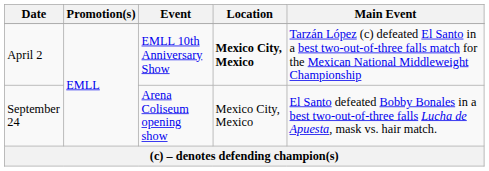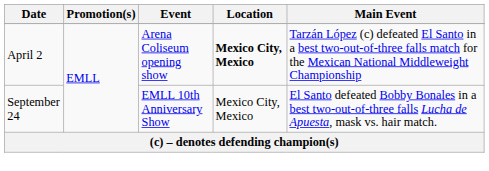 <table class="wikitable" style="width:100%;">
 <tr>
 <th width=5%>Date</th>
 <th width=5%>Promotion(s)</th>
 <th style="width:15%;">Event</th>
 <th style="width:15%;">Location</th>
 <th style="width:40%;">Main Event</th>
 </tr>
 <tr style="width:20%;"| Notes>
 </tr>
 <tr>
 <td>April 2</td>
 <td rowspan=2><a href='#'>EMLL</a></td>
-<td><a href='#'>EMLL 10th Anniversary Show</a></td>
+<td><a href='#'>Arena Coliseum opening show</a></td>
 <td><strong>Mexico City, Mexico</strong></td>
 <td><a href='#'>Tarzán López</a> (c) defeated <a href='#'>El Santo</a> in a <a href='#'>best two-out-of-three falls match</a> for the <a href='#'>Mexican National Middleweight Championship</a></td>
 </tr>
 <tr>
 <td>September 24</td>
-<td><a href='#'>Arena Coliseum opening show</a></td>
+<td><a href='#'>EMLL 10th Anniversary Show</a></td>
 <td>Mexico City, Mexico</td>
 <td><a href='#'>El Santo</a> defeated <a href='#'>Bobby Bonales</a> in a <a href='#'>best two-out-of-three falls</a> <em><a href='#'>Lucha de Apuesta</a></em>, mask vs. hair match.</td>
 </tr>
 <tr>
 <th colspan="5">(c) – denotes defending champion(s)</th>
 </tr>
 </table>
